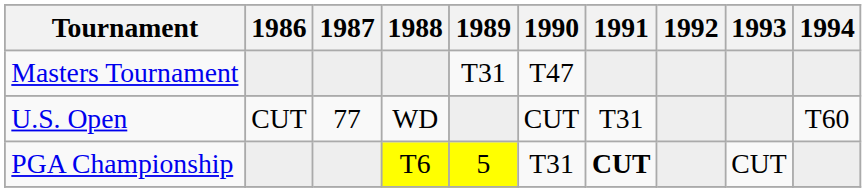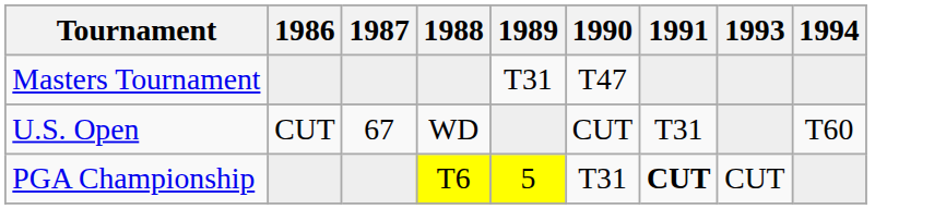 <table class="wikitable" style="font-size:95%;text-align:center;">
 <tr>
 <th>Tournament</th>
 <th>1986</th>
 <th>1987</th>
 <th>1988</th>
 <th>1989</th>
 <th>1990</th>
 <th>1991</th>
-<th>1992</th>
 <th>1993</th>
 <th>1994</th>
 </tr>
 <tr>
 <td align=left><a href='#'>Masters Tournament</a></td>
 <td style="background:#eeeeee;"></td>
 <td style="background:#eeeeee;"></td>
 <td style="background:#eeeeee;"></td>
 <td>T31</td>
 <td>T47</td>
 <td style="background:#eeeeee;"></td>
 <td style="background:#eeeeee;"></td>
 <td style="background:#eeeeee;"></td>
-<td style="background:#eeeeee;"></td>
 </tr>
 <tr>
 <td align=left><a href='#'>U.S. Open</a></td>
 <td>CUT</td>
-<td>77</td>
+<td>67</td>
 <td>WD</td>
 <td style="background:#eeeeee;"></td>
 <td>CUT</td>
 <td>T31</td>
-<td style="background:#eeeeee;"></td>
 <td style="background:#eeeeee;"></td>
 <td>T60</td>
 </tr>
 <tr>
 <td align=left><a href='#'>PGA Championship</a></td>
 <td style="background:#eeeeee;"></td>
 <td style="background:#eeeeee;"></td>
 <td style="background:yellow;">T6</td>
 <td style="background:yellow;">5</td>
 <td>T31</td>
 <td><strong>CUT</strong></td>
-<td style="background:#eeeeee;"></td>
 <td>CUT</td>
 <td style="background:#eeeeee;"></td>
 </tr>
 </table>
